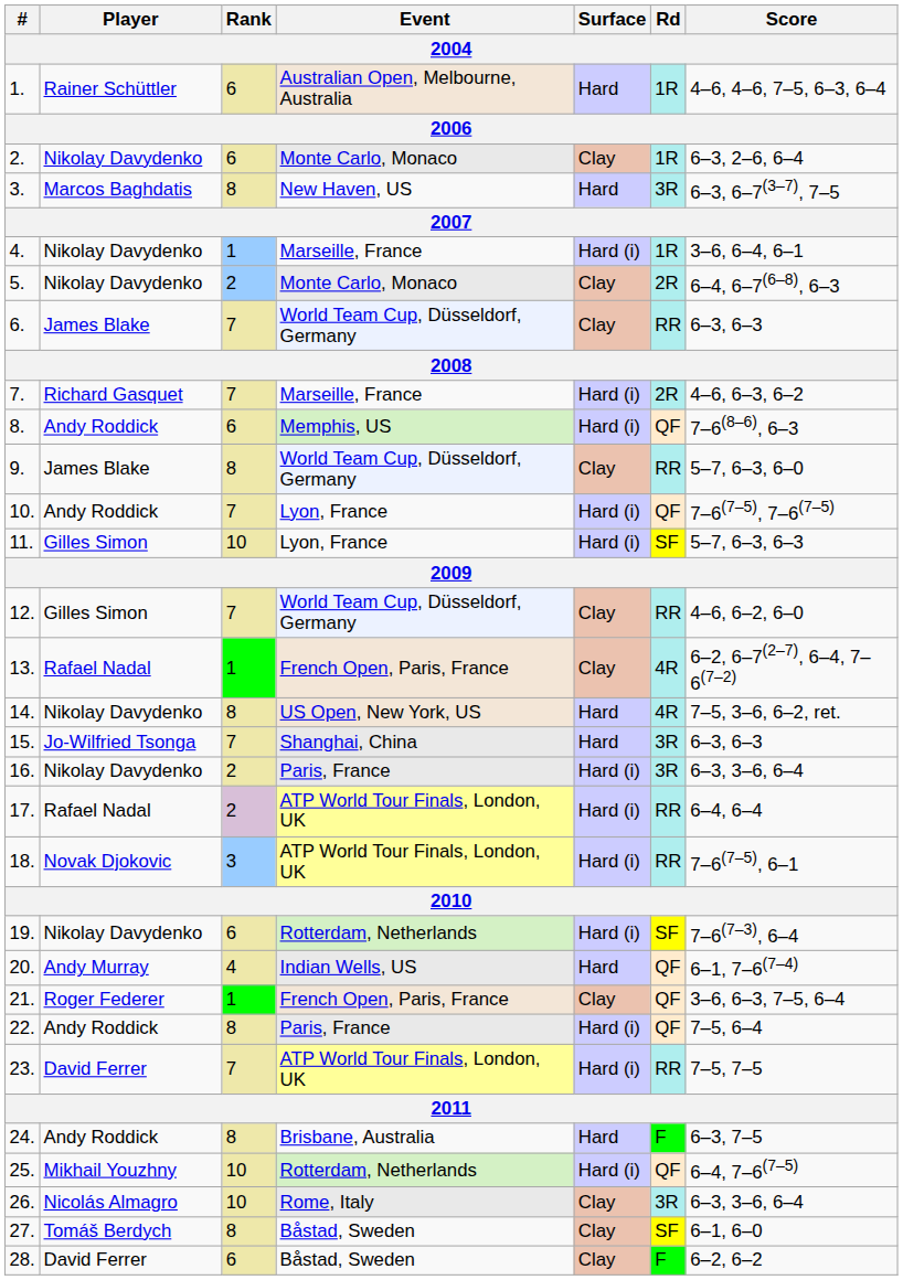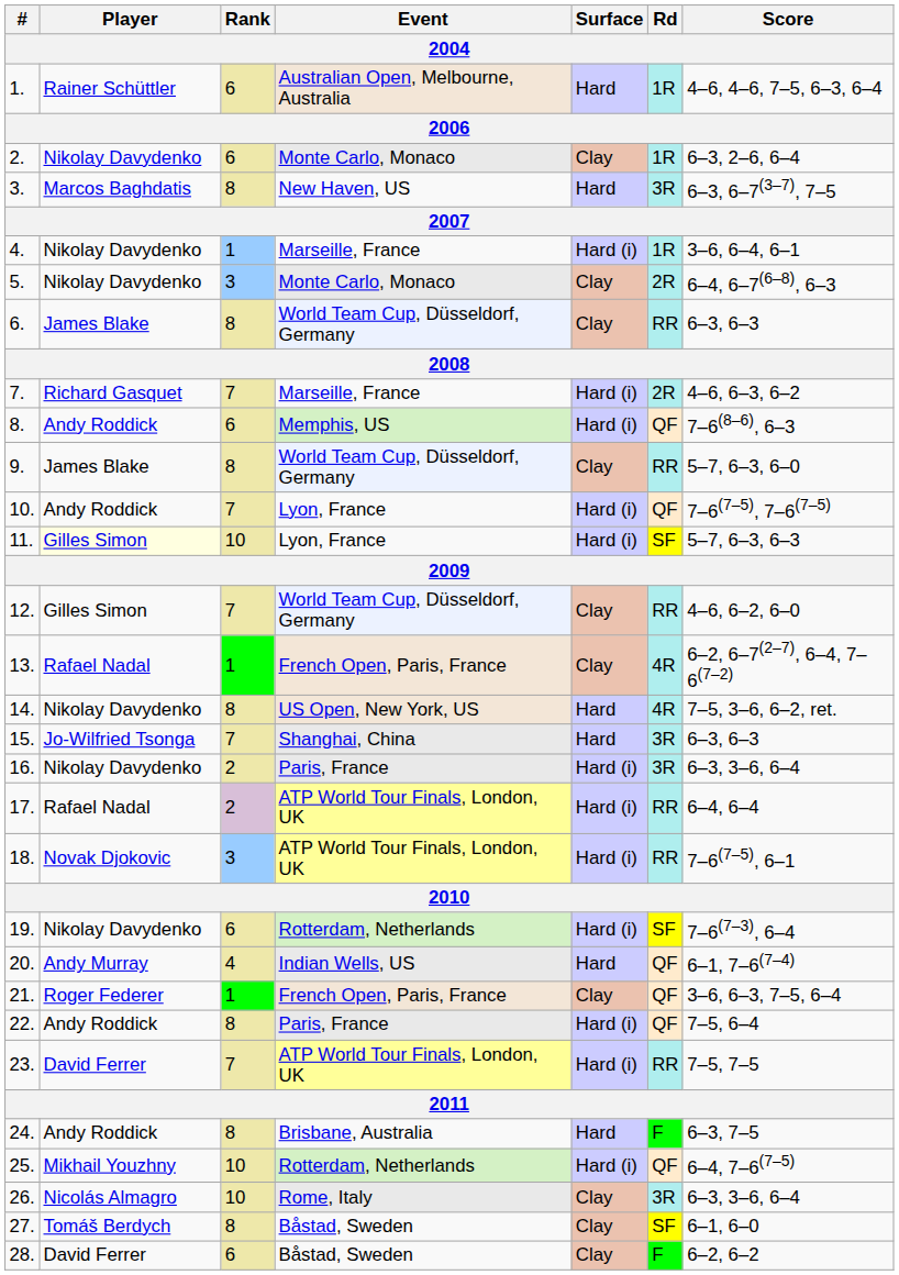 <table class="wikitable sortable">
 <tr>
 <th>#</th>
 <th width=150>Player</th>
 <th>Rank</th>
 <th width=250>Event</th>
 <th>Surface</th>
 <th>Rd</th>
 <th width=175>Score</th>
 </tr>
 <tr>
 <th colspan=7><a href='#'>2004</a></th>
 </tr>
 <tr>
 <td>1.</td>
 <td> <a href='#'>Rainer Schüttler</a></td>
 <td bgcolor=EEE8AA>6</td>
 <td bgcolor=F3E6D7><a href='#'>Australian Open</a>, Melbourne, Australia</td>
 <td bgcolor=CCCCFF>Hard</td>
 <td bgcolor=afeeee>1R</td>
 <td>4–6, 4–6, 7–5, 6–3, 6–4</td>
 </tr>
 <tr>
 <th colspan=7><a href='#'>2006</a></th>
 </tr>
 <tr>
 <td>2.</td>
 <td> <a href='#'>Nikolay Davydenko</a></td>
 <td bgcolor=EEE8AA>6</td>
 <td bgcolor=E9E9E9><a href='#'>Monte Carlo</a>, Monaco</td>
 <td bgcolor=EBC2AF>Clay</td>
 <td bgcolor=afeeee>1R</td>
 <td>6–3, 2–6, 6–4</td>
 </tr>
 <tr>
 <td>3.</td>
 <td> <a href='#'>Marcos Baghdatis</a></td>
 <td bgcolor=EEE8AA>8</td>
 <td><a href='#'>New Haven</a>, US</td>
 <td bgcolor=CCCCFF>Hard</td>
 <td bgcolor=afeeee>3R</td>
 <td>6–3, 6–7<sup>(3–7)</sup>, 7–5</td>
 </tr>
 <tr>
 <th colspan=7><a href='#'>2007</a></th>
 </tr>
 <tr>
 <td>4.</td>
 <td> Nikolay Davydenko</td>
 <td bgcolor=99ccff>1</td>
 <td><a href='#'>Marseille</a>, France</td>
 <td bgcolor=CCCCFF>Hard (i)</td>
 <td bgcolor=afeeee>1R</td>
 <td>3–6, 6–4, 6–1</td>
 </tr>
 <tr>
 <td>5.</td>
 <td> Nikolay Davydenko</td>
-<td bgcolor=99ccff>2</td>
+<td bgcolor=99ccff>3</td>
 <td bgcolor=E9E9E9><a href='#'>Monte Carlo</a>, Monaco</td>
 <td bgcolor=EBC2AF>Clay</td>
 <td bgcolor=afeeee>2R</td>
 <td>6–4, 6–7<sup>(6–8)</sup>, 6–3</td>
 </tr>
 <tr>
 <td>6.</td>
 <td> <a href='#'>James Blake</a></td>
-<td bgcolor=EEE8AA>7</td>
+<td bgcolor=EEE8AA>8</td>
 <td bgcolor=ECF2FF><a href='#'>World Team Cup</a>, Düsseldorf, Germany</td>
 <td bgcolor=EBC2AF>Clay</td>
 <td bgcolor=afeeee>RR</td>
 <td>6–3, 6–3</td>
 </tr>
 <tr>
 <th colspan=7><a href='#'>2008</a></th>
 </tr>
 <tr>
 <td>7.</td>
 <td> <a href='#'>Richard Gasquet</a></td>
 <td bgcolor=EEE8AA>7</td>
 <td><a href='#'>Marseille</a>, France</td>
 <td bgcolor=CCCCFF>Hard (i)</td>
 <td bgcolor=afeeee>2R</td>
 <td>4–6, 6–3, 6–2</td>
 </tr>
 <tr>
 <td>8.</td>
 <td> <a href='#'>Andy Roddick</a></td>
 <td bgcolor=EEE8AA>6</td>
 <td bgcolor=D4F1C5><a href='#'>Memphis</a>, US</td>
 <td bgcolor=CCCCFF>Hard (i)</td>
 <td bgcolor=ffebcd>QF</td>
 <td>7–6<sup>(8–6)</sup>, 6–3</td>
 </tr>
 <tr>
 <td>9.</td>
 <td> James Blake</td>
 <td bgcolor=EEE8AA>8</td>
 <td bgcolor=ECF2FF><a href='#'>World Team Cup</a>, Düsseldorf, Germany</td>
 <td bgcolor=EBC2AF>Clay</td>
 <td bgcolor=afeeee>RR</td>
 <td>5–7, 6–3, 6–0</td>
 </tr>
 <tr>
 <td>10.</td>
 <td> Andy Roddick</td>
 <td bgcolor=EEE8AA>7</td>
 <td><a href='#'>Lyon</a>, France</td>
 <td bgcolor=CCCCFF>Hard (i)</td>
 <td bgcolor=ffebcd>QF</td>
 <td>7–6<sup>(7–5)</sup>, 7–6<sup>(7–5)</sup></td>
 </tr>
 <tr>
 <td>11.</td>
-<td> <a href='#'>Gilles Simon</a></td>
+<td style="background: lightyellow;"> <a href='#'>Gilles Simon</a></td>
 <td bgcolor=EEE8AA>10</td>
 <td>Lyon, France</td>
 <td bgcolor=CCCCFF>Hard (i)</td>
 <td bgcolor=yellow>SF</td>
 <td>5–7, 6–3, 6–3</td>
 </tr>
 <tr>
 <th colspan=7><a href='#'>2009</a></th>
 </tr>
 <tr>
 <td>12.</td>
 <td> Gilles Simon</td>
 <td bgcolor=EEE8AA>7</td>
 <td bgcolor=ECF2FF><a href='#'>World Team Cup</a>, Düsseldorf, Germany</td>
 <td bgcolor=EBC2AF>Clay</td>
 <td bgcolor=afeeee>RR</td>
 <td>4–6, 6–2, 6–0</td>
 </tr>
 <tr>
 <td>13.</td>
 <td> <a href='#'>Rafael Nadal</a></td>
 <td bgcolor=lime>1</td>
 <td bgcolor=F3E6D7><a href='#'>French Open</a>, Paris, France</td>
 <td bgcolor=EBC2AF>Clay</td>
 <td bgcolor=afeeee>4R</td>
 <td>6–2, 6–7<sup>(2–7)</sup>, 6–4, 7–6<sup>(7–2)</sup></td>
 </tr>
 <tr>
 <td>14.</td>
 <td> Nikolay Davydenko</td>
 <td bgcolor=EEE8AA>8</td>
 <td bgcolor=F3E6D7><a href='#'>US Open</a>, New York, US</td>
 <td bgcolor=CCCCFF>Hard</td>
 <td bgcolor=afeeee>4R</td>
 <td>7–5, 3–6, 6–2, ret.</td>
 </tr>
 <tr>
 <td>15.</td>
 <td> <a href='#'>Jo-Wilfried Tsonga</a></td>
 <td bgcolor=EEE8AA>7</td>
 <td bgcolor=E9E9E9><a href='#'>Shanghai</a>, China</td>
 <td bgcolor=CCCCFF>Hard</td>
 <td bgcolor=afeeee>3R</td>
 <td>6–3, 6–3</td>
 </tr>
 <tr>
 <td>16.</td>
 <td> Nikolay Davydenko</td>
 <td bgcolor=EEE8AA>2</td>
 <td bgcolor=E9E9E9><a href='#'>Paris</a>, France</td>
 <td bgcolor=CCCCFF>Hard (i)</td>
 <td bgcolor=afeeee>3R</td>
 <td>6–3, 3–6, 6–4</td>
 </tr>
 <tr>
 <td>17.</td>
 <td> Rafael Nadal</td>
 <td bgcolor=thistle>2</td>
 <td bgcolor=FFFF99><a href='#'>ATP World Tour Finals</a>, London, UK</td>
 <td bgcolor=CCCCFF>Hard (i)</td>
 <td bgcolor=afeeee>RR</td>
 <td>6–4, 6–4</td>
 </tr>
 <tr>
 <td>18.</td>
 <td> <a href='#'>Novak Djokovic</a></td>
 <td bgcolor=99ccff>3</td>
 <td bgcolor=FFFF99>ATP World Tour Finals, London, UK</td>
 <td bgcolor=CCCCFF>Hard (i)</td>
 <td bgcolor=afeeee>RR</td>
 <td>7–6<sup>(7–5)</sup>, 6–1</td>
 </tr>
 <tr>
 <th colspan=7><a href='#'>2010</a></th>
 </tr>
 <tr>
 <td>19.</td>
 <td> Nikolay Davydenko</td>
 <td bgcolor=EEE8AA>6</td>
 <td bgcolor=D4F1C5><a href='#'>Rotterdam</a>, Netherlands</td>
 <td bgcolor=CCCCFF>Hard (i)</td>
 <td bgcolor=yellow>SF</td>
 <td>7–6<sup>(7–3)</sup>, 6–4</td>
 </tr>
 <tr>
 <td>20.</td>
 <td> <a href='#'>Andy Murray</a></td>
 <td bgcolor=EEE8AA>4</td>
 <td bgcolor=E9E9E9><a href='#'>Indian Wells</a>, US</td>
 <td bgcolor=CCCCFF>Hard</td>
 <td bgcolor=ffebcd>QF</td>
 <td>6–1, 7–6<sup>(7–4)</sup></td>
 </tr>
 <tr>
 <td>21.</td>
 <td> <a href='#'>Roger Federer</a></td>
 <td bgcolor=lime>1</td>
 <td bgcolor=F3E6D7><a href='#'>French Open</a>, Paris, France</td>
 <td bgcolor=EBC2AF>Clay</td>
 <td bgcolor=ffebcd>QF</td>
 <td>3–6, 6–3, 7–5, 6–4</td>
 </tr>
 <tr>
 <td>22.</td>
 <td> Andy Roddick</td>
 <td bgcolor=EEE8AA>8</td>
 <td bgcolor=E9E9E9><a href='#'>Paris</a>, France</td>
 <td bgcolor=CCCCFF>Hard (i)</td>
 <td bgcolor=ffebcd>QF</td>
 <td>7–5, 6–4</td>
 </tr>
 <tr>
 <td>23.</td>
 <td> <a href='#'>David Ferrer</a></td>
 <td bgcolor=EEE8AA>7</td>
 <td bgcolor=FFFF99><a href='#'>ATP World Tour Finals</a>, London, UK</td>
 <td bgcolor=CCCCFF>Hard (i)</td>
 <td bgcolor=afeeee>RR</td>
 <td>7–5, 7–5</td>
 </tr>
 <tr>
 <th colspan=7><a href='#'>2011</a></th>
 </tr>
 <tr>
 <td>24.</td>
 <td> Andy Roddick</td>
 <td bgcolor=EEE8AA>8</td>
 <td><a href='#'>Brisbane</a>, Australia</td>
 <td bgcolor=CCCCFF>Hard</td>
 <td bgcolor=lime>F</td>
 <td>6–3, 7–5</td>
 </tr>
 <tr>
 <td>25.</td>
 <td> <a href='#'>Mikhail Youzhny</a></td>
 <td bgcolor=EEE8AA>10</td>
 <td bgcolor=D4F1C5><a href='#'>Rotterdam</a>, Netherlands</td>
 <td bgcolor=CCCCFF>Hard (i)</td>
 <td bgcolor=ffebcd>QF</td>
 <td>6–4, 7–6<sup>(7–5)</sup></td>
 </tr>
 <tr>
 <td>26.</td>
 <td> <a href='#'>Nicolás Almagro</a></td>
 <td bgcolor=EEE8AA>10</td>
 <td bgcolor=E9E9E9><a href='#'>Rome</a>, Italy</td>
 <td bgcolor=EBC2AF>Clay</td>
 <td bgcolor=afeeee>3R</td>
 <td>6–3, 3–6, 6–4</td>
 </tr>
 <tr>
 <td>27.</td>
 <td> <a href='#'>Tomáš Berdych</a></td>
 <td bgcolor=EEE8AA>8</td>
 <td><a href='#'>Båstad</a>, Sweden</td>
 <td bgcolor=EBC2AF>Clay</td>
 <td bgcolor=yellow>SF</td>
 <td>6–1, 6–0</td>
 </tr>
 <tr>
 <td>28.</td>
 <td> David Ferrer</td>
 <td bgcolor=EEE8AA>6</td>
 <td>Båstad, Sweden</td>
 <td bgcolor=EBC2AF>Clay</td>
 <td bgcolor=lime>F</td>
 <td>6–2, 6–2</td>
 </tr>
 </table>
